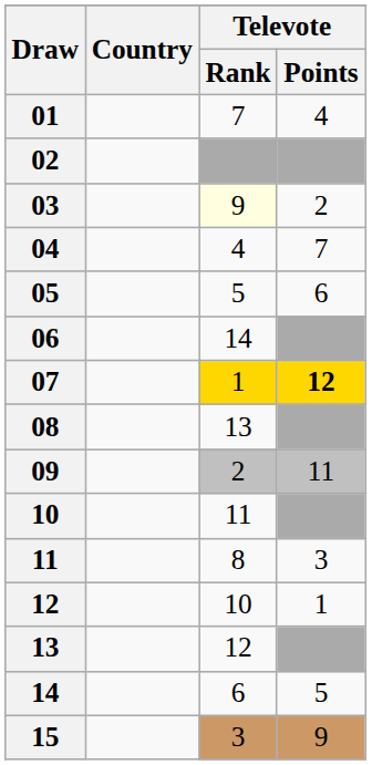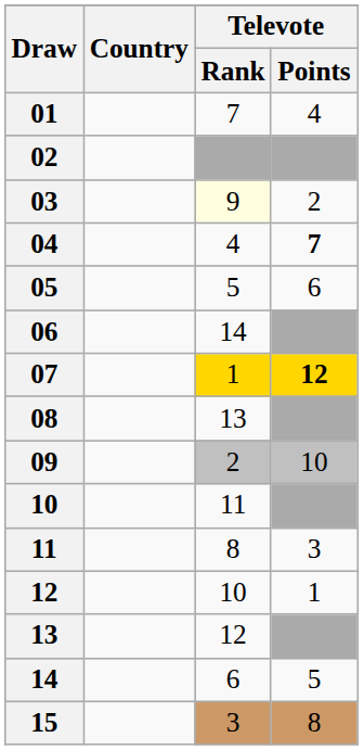 <table class="sortable wikitable collapsible plainrowheaders" style="text-align:center;">
 <tr>
 </tr>
 <tr>
 <th scope="col" rowspan="2">Draw</th>
 <th scope="col" rowspan="2">Country</th>
 <th scope="col" colspan="2">Televote</th>
 </tr>
 <tr>
 <th scope="col">Rank</th>
 <th scope="col" class="unsortable">Points</th>
 </tr>
 <tr>
 <th scope="row" style="text-align:center;">01</th>
 <td style="text-align:left;"></td>
 <td>7</td>
 <td>4</td>
 </tr>
 <tr class=sortbottom>
 <th scope="row" style="text-align:center;">02</th>
 <td style="text-align:left;"></td>
 <td style="background:#AAAAAA;"></td>
 <td style="background:#AAAAAA;"></td>
 </tr>
 <tr>
 <th scope="row" style="text-align:center;">03</th>
 <td style="text-align:left;"></td>
 <td style="background: lightyellow;">9</td>
 <td>2</td>
 </tr>
 <tr>
 <th scope="row" style="text-align:center;">04</th>
 <td style="text-align:left;"></td>
 <td>4</td>
-<td>7</td>
+<td><strong>7</strong></td>
 </tr>
 <tr>
 <th scope="row" style="text-align:center;">05</th>
 <td style="text-align:left;"></td>
 <td>5</td>
 <td>6</td>
 </tr>
 <tr>
 <th scope="row" style="text-align:center;">06</th>
 <td style="text-align:left;"></td>
 <td>14</td>
 <td style="background:#AAAAAA;"></td>
 </tr>
 <tr>
 <th scope="row" style="text-align:center;">07</th>
 <td style="text-align:left;"></td>
 <td style="background:gold;">1</td>
 <td style="background:gold;"><strong>12</strong></td>
 </tr>
 <tr>
 <th scope="row" style="text-align:center;">08</th>
 <td style="text-align:left;"></td>
 <td>13</td>
 <td style="background:#AAAAAA;"></td>
 </tr>
 <tr>
 <th scope="row" style="text-align:center;">09</th>
 <td style="text-align:left;"></td>
 <td style="background:silver;">2</td>
-<td style="background:silver;">11</td>
+<td style="background:silver;">10</td>
 </tr>
 <tr>
 <th scope="row" style="text-align:center;">10</th>
 <td style="text-align:left;"></td>
 <td>11</td>
 <td style="background:#AAAAAA;"></td>
 </tr>
 <tr>
 <th scope="row" style="text-align:center;">11</th>
 <td style="text-align:left;"></td>
 <td>8</td>
 <td>3</td>
 </tr>
 <tr>
 <th scope="row" style="text-align:center;">12</th>
 <td style="text-align:left;"></td>
 <td>10</td>
 <td>1</td>
 </tr>
 <tr>
 <th scope="row" style="text-align:center;">13</th>
 <td style="text-align:left;"></td>
 <td>12</td>
 <td style="background:#AAAAAA;"></td>
 </tr>
 <tr>
 <th scope="row" style="text-align:center;">14</th>
 <td style="text-align:left;"></td>
 <td>6</td>
 <td>5</td>
 </tr>
 <tr>
 <th scope="row" style="text-align:center;">15</th>
 <td style="text-align:left;"></td>
 <td style="background:#CC9966;">3</td>
-<td style="background:#CC9966;">9</td>
+<td style="background:#CC9966;">8</td>
 </tr>
 </table>
